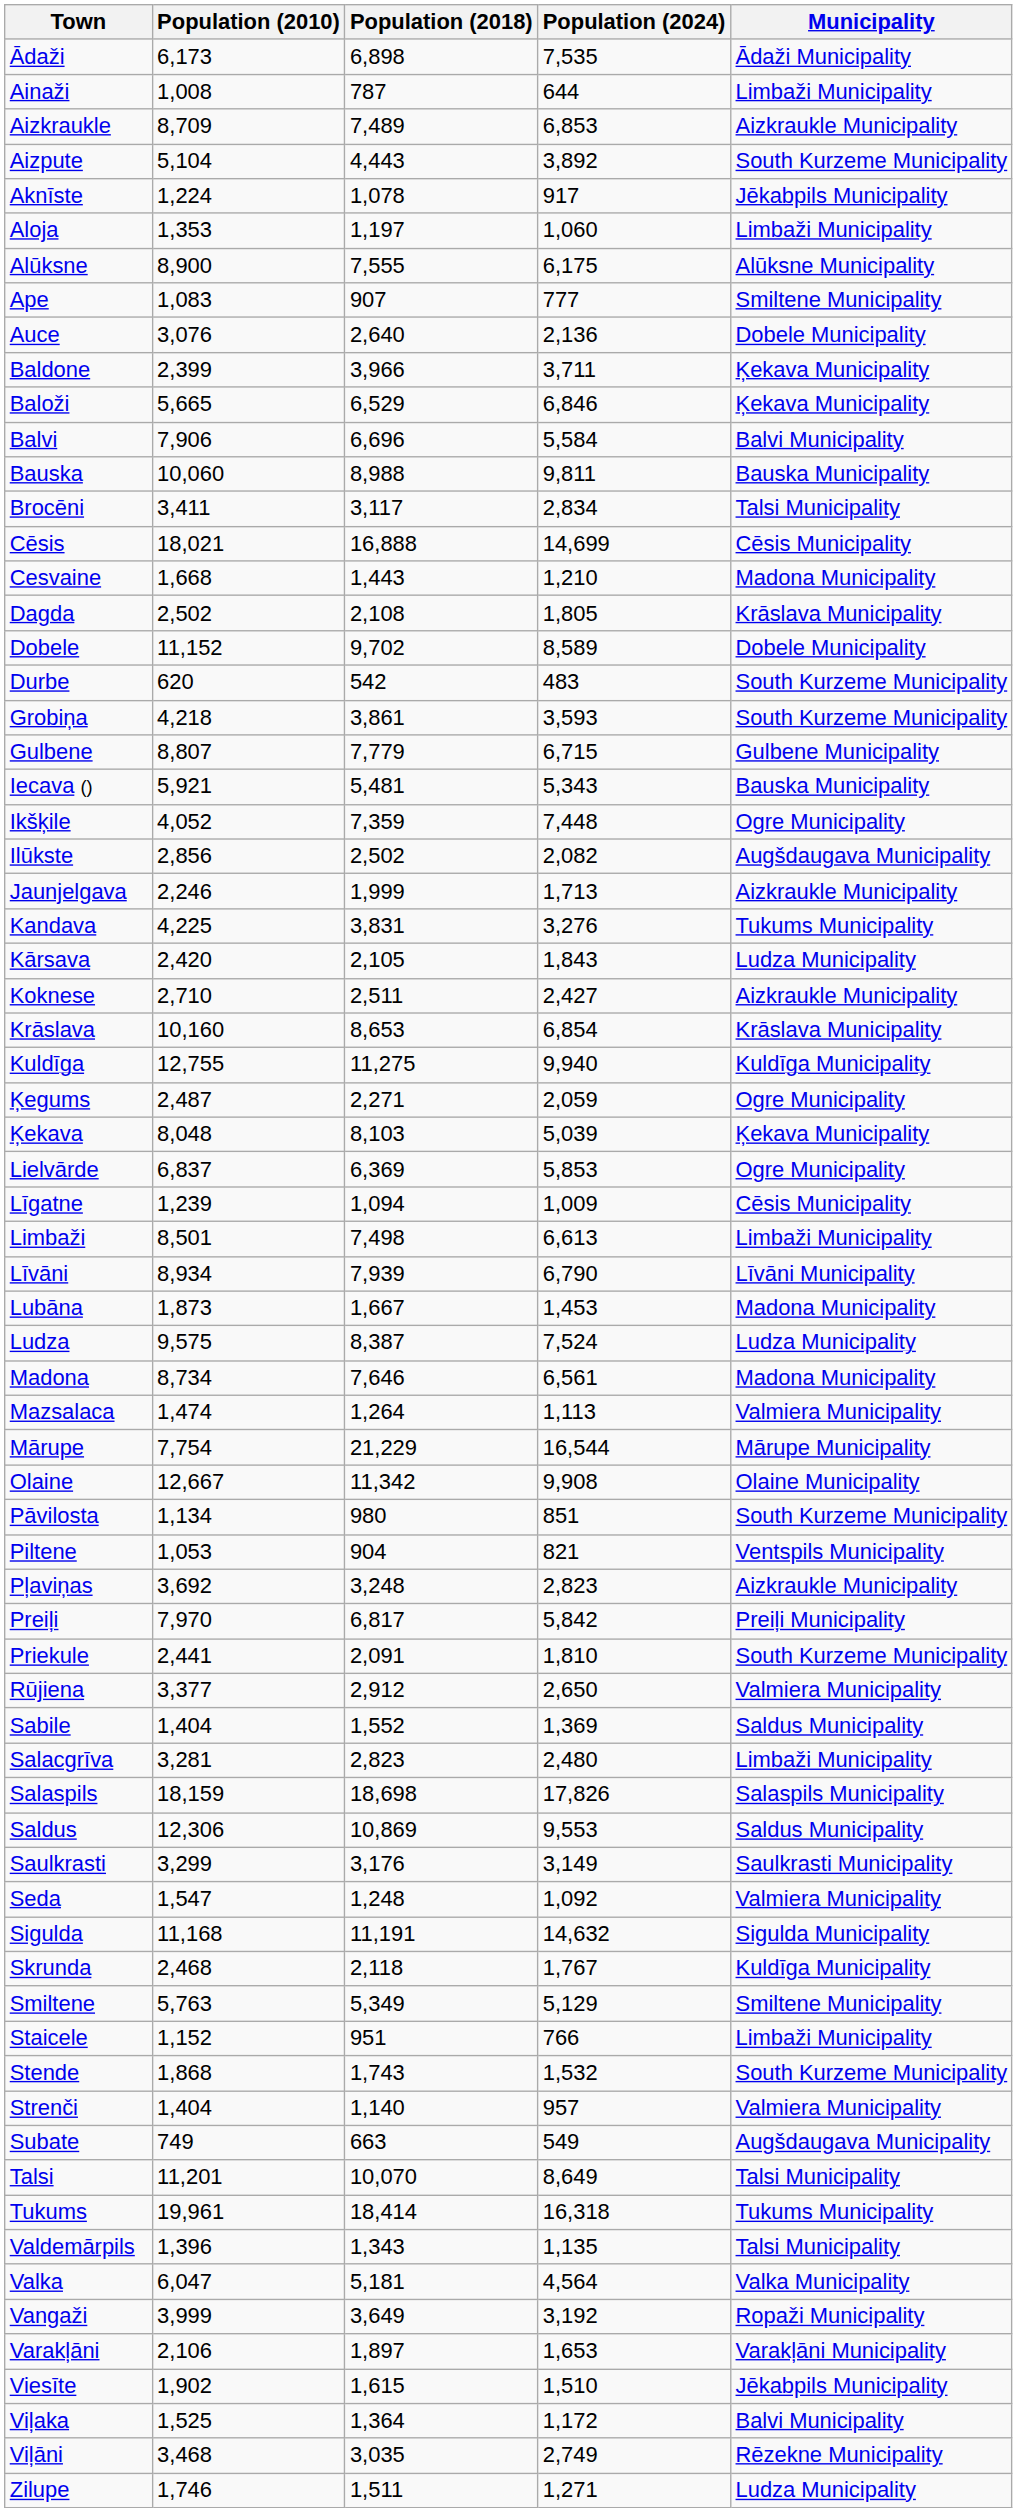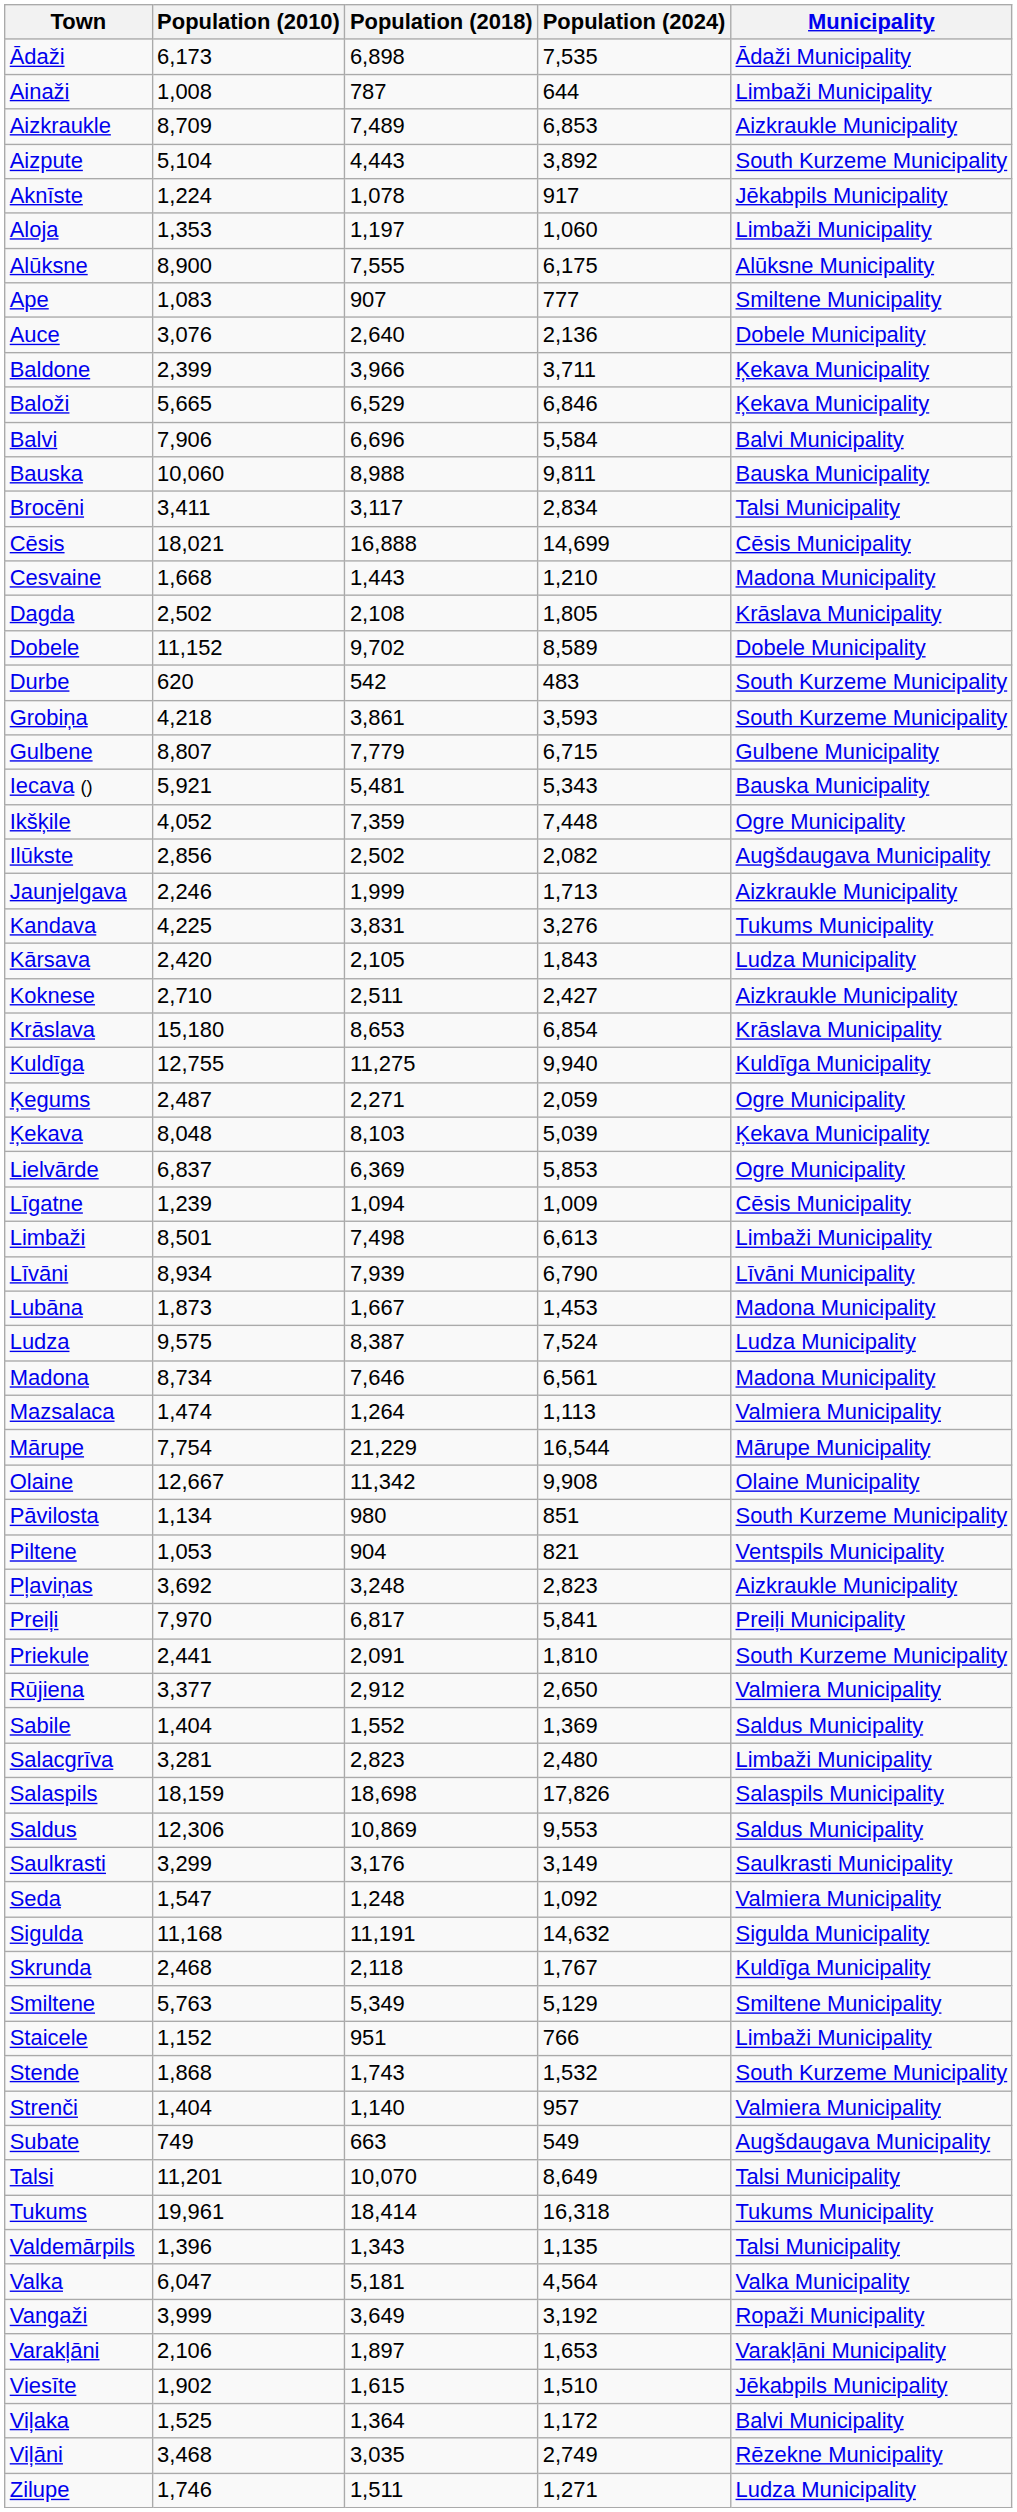 <table class="sortable wikitable" )>
 <tr>
 <th>Town</th>
 <th>Population (2010)</th>
 <th>Population (2018)</th>
 <th>Population (2024)</th>
 <th><a href='#'>Municipality</a></th>
 </tr>
 <tr>
 <td><a href='#'>Ādaži</a> </td>
 <td>6,173</td>
 <td>6,898</td>
 <td>7,535</td>
 <td><a href='#'>Ādaži Municipality</a></td>
 </tr>
 <tr>
 <td><a href='#'>Ainaži</a> <small></small> </td>
 <td>1,008</td>
 <td>787</td>
 <td>644</td>
 <td><a href='#'>Limbaži Municipality</a></td>
 </tr>
 <tr>
 <td><a href='#'>Aizkraukle</a> <small></small> </td>
 <td>8,709</td>
 <td>7,489</td>
 <td>6,853</td>
 <td><a href='#'>Aizkraukle Municipality</a></td>
 </tr>
 <tr>
 <td><a href='#'>Aizpute</a> <small></small> </td>
 <td>5,104</td>
 <td>4,443</td>
 <td>3,892</td>
 <td><a href='#'>South Kurzeme Municipality</a></td>
 </tr>
 <tr>
 <td><a href='#'>Aknīste</a> <small></small> </td>
 <td>1,224</td>
 <td>1,078</td>
 <td>917</td>
 <td><a href='#'>Jēkabpils Municipality</a></td>
 </tr>
 <tr>
 <td><a href='#'>Aloja</a> <small></small> </td>
 <td>1,353</td>
 <td>1,197</td>
 <td>1,060</td>
 <td><a href='#'>Limbaži Municipality</a></td>
 </tr>
 <tr>
 <td><a href='#'>Alūksne</a> <small></small> </td>
 <td>8,900</td>
 <td>7,555</td>
 <td>6,175</td>
 <td><a href='#'>Alūksne Municipality</a></td>
 </tr>
 <tr>
 <td><a href='#'>Ape</a> <small></small> </td>
 <td>1,083</td>
 <td>907</td>
 <td>777</td>
 <td><a href='#'>Smiltene Municipality</a></td>
 </tr>
 <tr>
 <td><a href='#'>Auce</a> <small></small> </td>
 <td>3,076</td>
 <td>2,640</td>
 <td>2,136</td>
 <td><a href='#'>Dobele Municipality</a></td>
 </tr>
 <tr>
 <td><a href='#'>Baldone</a> <small></small> </td>
 <td>2,399</td>
 <td>3,966</td>
 <td>3,711</td>
 <td><a href='#'>Ķekava Municipality</a></td>
 </tr>
 <tr>
 <td><a href='#'>Baloži</a> <small></small> </td>
 <td>5,665</td>
 <td>6,529</td>
 <td>6,846</td>
 <td><a href='#'>Ķekava Municipality</a></td>
 </tr>
 <tr>
 <td><a href='#'>Balvi</a> <small></small> </td>
 <td>7,906</td>
 <td>6,696</td>
 <td>5,584</td>
 <td><a href='#'>Balvi Municipality</a></td>
 </tr>
 <tr>
 <td><a href='#'>Bauska</a> <small></small> </td>
 <td>10,060</td>
 <td>8,988</td>
 <td>9,811</td>
 <td><a href='#'>Bauska Municipality</a></td>
 </tr>
 <tr>
 <td><a href='#'>Brocēni</a> <small></small> </td>
 <td>3,411</td>
 <td>3,117</td>
 <td>2,834</td>
 <td><a href='#'>Talsi Municipality</a></td>
 </tr>
 <tr>
 <td><a href='#'>Cēsis</a> <small></small> </td>
 <td>18,021</td>
 <td>16,888</td>
 <td>14,699</td>
 <td><a href='#'>Cēsis Municipality</a></td>
 </tr>
 <tr>
 <td><a href='#'>Cesvaine</a> <small></small> </td>
 <td>1,668</td>
 <td>1,443</td>
 <td>1,210</td>
 <td><a href='#'>Madona Municipality</a></td>
 </tr>
 <tr>
 <td><a href='#'>Dagda</a> <small></small> </td>
 <td>2,502</td>
 <td>2,108</td>
 <td>1,805</td>
 <td><a href='#'>Krāslava Municipality</a></td>
 </tr>
 <tr>
 <td><a href='#'>Dobele</a> <small></small> </td>
 <td>11,152</td>
 <td>9,702</td>
 <td>8,589</td>
 <td><a href='#'>Dobele Municipality</a></td>
 </tr>
 <tr>
 <td><a href='#'>Durbe</a> <small></small> </td>
 <td>620</td>
 <td>542</td>
 <td>483</td>
 <td><a href='#'>South Kurzeme Municipality</a></td>
 </tr>
 <tr>
 <td><a href='#'>Grobiņa</a> <small></small> </td>
 <td>4,218</td>
 <td>3,861</td>
 <td>3,593</td>
 <td><a href='#'>South Kurzeme Municipality</a></td>
 </tr>
 <tr>
 <td><a href='#'>Gulbene</a> <small></small> </td>
 <td>8,807</td>
 <td>7,779</td>
 <td>6,715</td>
 <td><a href='#'>Gulbene Municipality</a></td>
 </tr>
 <tr>
 <td><a href='#'>Iecava</a> <small>()</small> </td>
 <td>5,921</td>
 <td>5,481</td>
 <td>5,343</td>
 <td><a href='#'>Bauska Municipality</a></td>
 </tr>
 <tr>
 <td><a href='#'>Ikšķile</a> <small></small> </td>
 <td>4,052</td>
 <td>7,359</td>
 <td>7,448</td>
 <td><a href='#'>Ogre Municipality</a></td>
 </tr>
 <tr>
 <td><a href='#'>Ilūkste</a> <small></small> </td>
 <td>2,856</td>
 <td>2,502</td>
 <td>2,082</td>
 <td><a href='#'>Augšdaugava Municipality</a></td>
 </tr>
 <tr>
 <td><a href='#'>Jaunjelgava</a> <small></small> </td>
 <td>2,246</td>
 <td>1,999</td>
 <td>1,713</td>
 <td><a href='#'>Aizkraukle Municipality</a></td>
 </tr>
 <tr>
 <td><a href='#'>Kandava</a> <small></small> </td>
 <td>4,225</td>
 <td>3,831</td>
 <td>3,276</td>
 <td><a href='#'>Tukums Municipality</a></td>
 </tr>
 <tr>
 <td><a href='#'>Kārsava</a> <small></small> </td>
 <td>2,420</td>
 <td>2,105</td>
 <td>1,843</td>
 <td><a href='#'>Ludza Municipality</a></td>
 </tr>
 <tr>
 <td><a href='#'>Koknese</a> <small></small> </td>
 <td>2,710</td>
 <td>2,511</td>
 <td>2,427</td>
 <td><a href='#'>Aizkraukle Municipality</a></td>
 </tr>
 <tr>
 <td><a href='#'>Krāslava</a> <small></small> </td>
-<td>10,160</td>
+<td>15,180</td>
 <td>8,653</td>
 <td>6,854</td>
 <td><a href='#'>Krāslava Municipality</a></td>
 </tr>
 <tr>
 <td><a href='#'>Kuldīga</a> <small></small> </td>
 <td>12,755</td>
 <td>11,275</td>
 <td>9,940</td>
 <td><a href='#'>Kuldīga Municipality</a></td>
 </tr>
 <tr>
 <td><a href='#'>Ķegums</a> <small></small> </td>
 <td>2,487</td>
 <td>2,271</td>
 <td>2,059</td>
 <td><a href='#'>Ogre Municipality</a></td>
 </tr>
 <tr>
 <td><a href='#'>Ķekava</a> </td>
 <td>8,048</td>
 <td>8,103</td>
 <td>5,039</td>
 <td><a href='#'>Ķekava Municipality</a></td>
 </tr>
 <tr>
 <td><a href='#'>Lielvārde</a> <small></small> </td>
 <td>6,837</td>
 <td>6,369</td>
 <td>5,853</td>
 <td><a href='#'>Ogre Municipality</a></td>
 </tr>
 <tr>
 <td><a href='#'>Līgatne</a> <small></small> </td>
 <td>1,239</td>
 <td>1,094</td>
 <td>1,009</td>
 <td><a href='#'>Cēsis Municipality</a></td>
 </tr>
 <tr>
 <td><a href='#'>Limbaži</a> <small></small> </td>
 <td>8,501</td>
 <td>7,498</td>
 <td>6,613</td>
 <td><a href='#'>Limbaži Municipality</a></td>
 </tr>
 <tr>
 <td><a href='#'>Līvāni</a> <small></small> </td>
 <td>8,934</td>
 <td>7,939</td>
 <td>6,790</td>
 <td><a href='#'>Līvāni Municipality</a></td>
 </tr>
 <tr>
 <td><a href='#'>Lubāna</a> <small></small> </td>
 <td>1,873</td>
 <td>1,667</td>
 <td>1,453</td>
 <td><a href='#'>Madona Municipality</a></td>
 </tr>
 <tr>
 <td><a href='#'>Ludza</a> <small></small> </td>
 <td>9,575</td>
 <td>8,387</td>
 <td>7,524</td>
 <td><a href='#'>Ludza Municipality</a></td>
 </tr>
 <tr>
 <td><a href='#'>Madona</a> <small></small> </td>
 <td>8,734</td>
 <td>7,646</td>
 <td>6,561</td>
 <td><a href='#'>Madona Municipality</a></td>
 </tr>
 <tr>
 <td><a href='#'>Mazsalaca</a> <small></small> </td>
 <td>1,474</td>
 <td>1,264</td>
 <td>1,113</td>
 <td><a href='#'>Valmiera Municipality</a></td>
 </tr>
 <tr>
 <td><a href='#'>Mārupe</a> </td>
 <td>7,754</td>
 <td>21,229</td>
 <td>16,544</td>
 <td><a href='#'>Mārupe Municipality</a></td>
 </tr>
 <tr>
 <td><a href='#'>Olaine</a> <small></small> </td>
 <td>12,667</td>
 <td>11,342</td>
 <td>9,908</td>
 <td><a href='#'>Olaine Municipality</a></td>
 </tr>
 <tr>
 <td><a href='#'>Pāvilosta</a> <small></small> </td>
 <td>1,134</td>
 <td>980</td>
 <td>851</td>
 <td><a href='#'>South Kurzeme Municipality</a></td>
 </tr>
 <tr>
 <td><a href='#'>Piltene</a> <small></small> </td>
 <td>1,053</td>
 <td>904</td>
 <td>821</td>
 <td><a href='#'>Ventspils Municipality</a></td>
 </tr>
 <tr>
 <td><a href='#'>Pļaviņas</a> <small></small> </td>
 <td>3,692</td>
 <td>3,248</td>
 <td>2,823</td>
 <td><a href='#'>Aizkraukle Municipality</a></td>
 </tr>
 <tr>
 <td><a href='#'>Preiļi</a> <small></small> </td>
 <td>7,970</td>
 <td>6,817</td>
-<td>5,842</td>
+<td>5,841</td>
 <td><a href='#'>Preiļi Municipality</a></td>
 </tr>
 <tr>
 <td><a href='#'>Priekule</a> <small></small> </td>
 <td>2,441</td>
 <td>2,091</td>
 <td>1,810</td>
 <td><a href='#'>South Kurzeme Municipality</a></td>
 </tr>
 <tr>
 <td><a href='#'>Rūjiena</a> <small></small> </td>
 <td>3,377</td>
 <td>2,912</td>
 <td>2,650</td>
 <td><a href='#'>Valmiera Municipality</a></td>
 </tr>
 <tr>
 <td><a href='#'>Sabile</a> <small></small> </td>
 <td>1,404</td>
 <td>1,552</td>
 <td>1,369</td>
 <td><a href='#'>Saldus Municipality</a></td>
 </tr>
 <tr>
 <td><a href='#'>Salacgrīva</a> <small></small> </td>
 <td>3,281</td>
 <td>2,823</td>
 <td>2,480</td>
 <td><a href='#'>Limbaži Municipality</a></td>
 </tr>
 <tr>
 <td><a href='#'>Salaspils</a> <small></small> </td>
 <td>18,159</td>
 <td>18,698</td>
 <td>17,826</td>
 <td><a href='#'>Salaspils Municipality</a></td>
 </tr>
 <tr>
 <td><a href='#'>Saldus</a> <small></small> </td>
 <td>12,306</td>
 <td>10,869</td>
 <td>9,553</td>
 <td><a href='#'>Saldus Municipality</a></td>
 </tr>
 <tr>
 <td><a href='#'>Saulkrasti</a> <small></small> </td>
 <td>3,299</td>
 <td>3,176</td>
 <td>3,149</td>
 <td><a href='#'>Saulkrasti Municipality</a></td>
 </tr>
 <tr>
 <td><a href='#'>Seda</a> <small></small> </td>
 <td>1,547</td>
 <td>1,248</td>
 <td>1,092</td>
 <td><a href='#'>Valmiera Municipality</a></td>
 </tr>
 <tr>
 <td><a href='#'>Sigulda</a> <small></small> </td>
 <td>11,168</td>
 <td>11,191</td>
 <td>14,632</td>
 <td><a href='#'>Sigulda Municipality</a></td>
 </tr>
 <tr>
 <td><a href='#'>Skrunda</a> <small></small> </td>
 <td>2,468</td>
 <td>2,118</td>
 <td>1,767</td>
 <td><a href='#'>Kuldīga Municipality</a></td>
 </tr>
 <tr>
 <td><a href='#'>Smiltene</a> <small></small> </td>
 <td>5,763</td>
 <td>5,349</td>
 <td>5,129</td>
 <td><a href='#'>Smiltene Municipality</a></td>
 </tr>
 <tr>
 <td><a href='#'>Staicele</a> <small></small> </td>
 <td>1,152</td>
 <td>951</td>
 <td>766</td>
 <td><a href='#'>Limbaži Municipality</a></td>
 </tr>
 <tr>
 <td><a href='#'>Stende</a> <small></small> </td>
 <td>1,868</td>
 <td>1,743</td>
 <td>1,532</td>
 <td><a href='#'>South Kurzeme Municipality</a></td>
 </tr>
 <tr>
 <td><a href='#'>Strenči</a> <small></small> </td>
 <td>1,404</td>
 <td>1,140</td>
 <td>957</td>
 <td><a href='#'>Valmiera Municipality</a></td>
 </tr>
 <tr>
 <td><a href='#'>Subate</a> <small></small> </td>
 <td>749</td>
 <td>663</td>
 <td>549</td>
 <td><a href='#'>Augšdaugava Municipality</a></td>
 </tr>
 <tr>
 <td><a href='#'>Talsi</a> <small></small> </td>
 <td>11,201</td>
 <td>10,070</td>
 <td>8,649</td>
 <td><a href='#'>Talsi Municipality</a></td>
 </tr>
 <tr>
 <td><a href='#'>Tukums</a> <small></small> </td>
 <td>19,961</td>
 <td>18,414</td>
 <td>16,318</td>
 <td><a href='#'>Tukums Municipality</a></td>
 </tr>
 <tr>
 <td><a href='#'>Valdemārpils</a> <small></small> </td>
 <td>1,396</td>
 <td>1,343</td>
 <td>1,135</td>
 <td><a href='#'>Talsi Municipality</a></td>
 </tr>
 <tr>
 <td><a href='#'>Valka</a> <small></small> </td>
 <td>6,047</td>
 <td>5,181</td>
 <td>4,564</td>
 <td><a href='#'>Valka Municipality</a></td>
 </tr>
 <tr>
 <td><a href='#'>Vangaži</a> <small></small> </td>
 <td>3,999</td>
 <td>3,649</td>
 <td>3,192</td>
 <td><a href='#'>Ropaži Municipality</a></td>
 </tr>
 <tr>
 <td><a href='#'>Varakļāni</a> <small></small> </td>
 <td>2,106</td>
 <td>1,897</td>
 <td>1,653</td>
 <td><a href='#'>Varakļāni Municipality</a></td>
 </tr>
 <tr>
 <td><a href='#'>Viesīte</a> <small></small> </td>
 <td>1,902</td>
 <td>1,615</td>
 <td>1,510</td>
 <td><a href='#'>Jēkabpils Municipality</a></td>
 </tr>
 <tr>
 <td><a href='#'>Viļaka</a> <small></small> </td>
 <td>1,525</td>
 <td>1,364</td>
 <td>1,172</td>
 <td><a href='#'>Balvi Municipality</a></td>
 </tr>
 <tr>
 <td><a href='#'>Viļāni</a> <small></small> </td>
 <td>3,468</td>
 <td>3,035</td>
 <td>2,749</td>
 <td><a href='#'>Rēzekne Municipality</a></td>
 </tr>
 <tr>
 <td><a href='#'>Zilupe</a> <small></small> </td>
 <td>1,746</td>
 <td>1,511</td>
 <td>1,271</td>
 <td><a href='#'>Ludza Municipality</a></td>
 </tr>
 </table>
